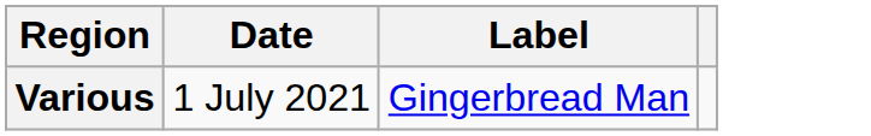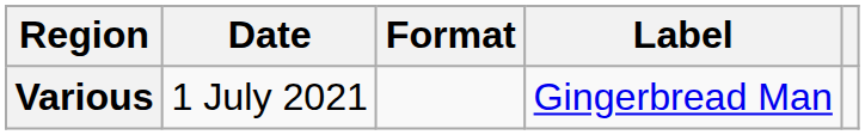 <table class="wikitable plainrowheaders">
 <tr>
 <th scope="col">Region</th>
 <th scope="col">Date</th>
+<th scope="col">Format</th>
 <th scope="col">Label</th>
 <th scope="col"></th>
 </tr>
 <tr>
 <th scope="row">Various</th>
 <td>1 July 2021</td>
+<td></td>
 <td><a href='#'>Gingerbread Man</a></td>
 <td align="center"></td>
 </tr>
 </table>
